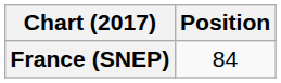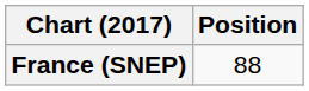 <table class="wikitable plainrowheaders" style="text-align:center">
 <tr>
 <th scope="col">Chart (2017)</th>
 <th scope="col">Position</th>
 </tr>
 <tr>
 <th scope="row">France (SNEP)</th>
-<td>84</td>
+<td>88</td>
 </tr>
 </table>
